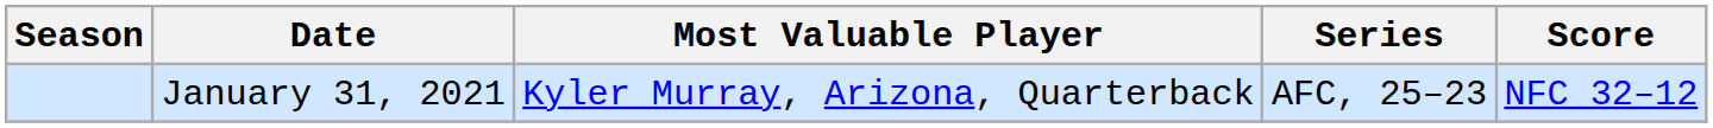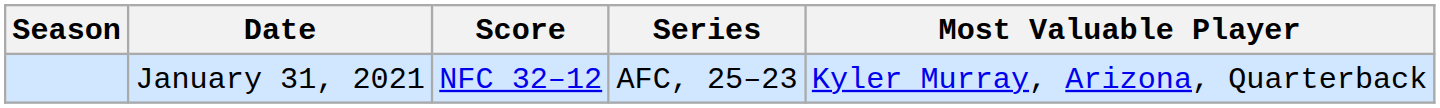 <table class="wikitable">
 <tr>
 <th>Season</th>
 <th>Date</th>
+<th>Score</th>
+<th>Series</th>
 <th>Most Valuable Player</th>
-<th>Series</th>
-<th>Score</th>
 </tr>
 <tr style="background:#d0e7ff">
 <td></td>
 <td>January 31, 2021</td>
+<td><a href='#'>NFC 32–12</a></td>
+<td>AFC, 25–23</td>
 <td><a href='#'>Kyler Murray</a>, <a href='#'>Arizona</a>, Quarterback</td>
-<td>AFC, 25–23</td>
-<td><a href='#'>NFC 32–12</a></td>
 </tr>
 </table>
